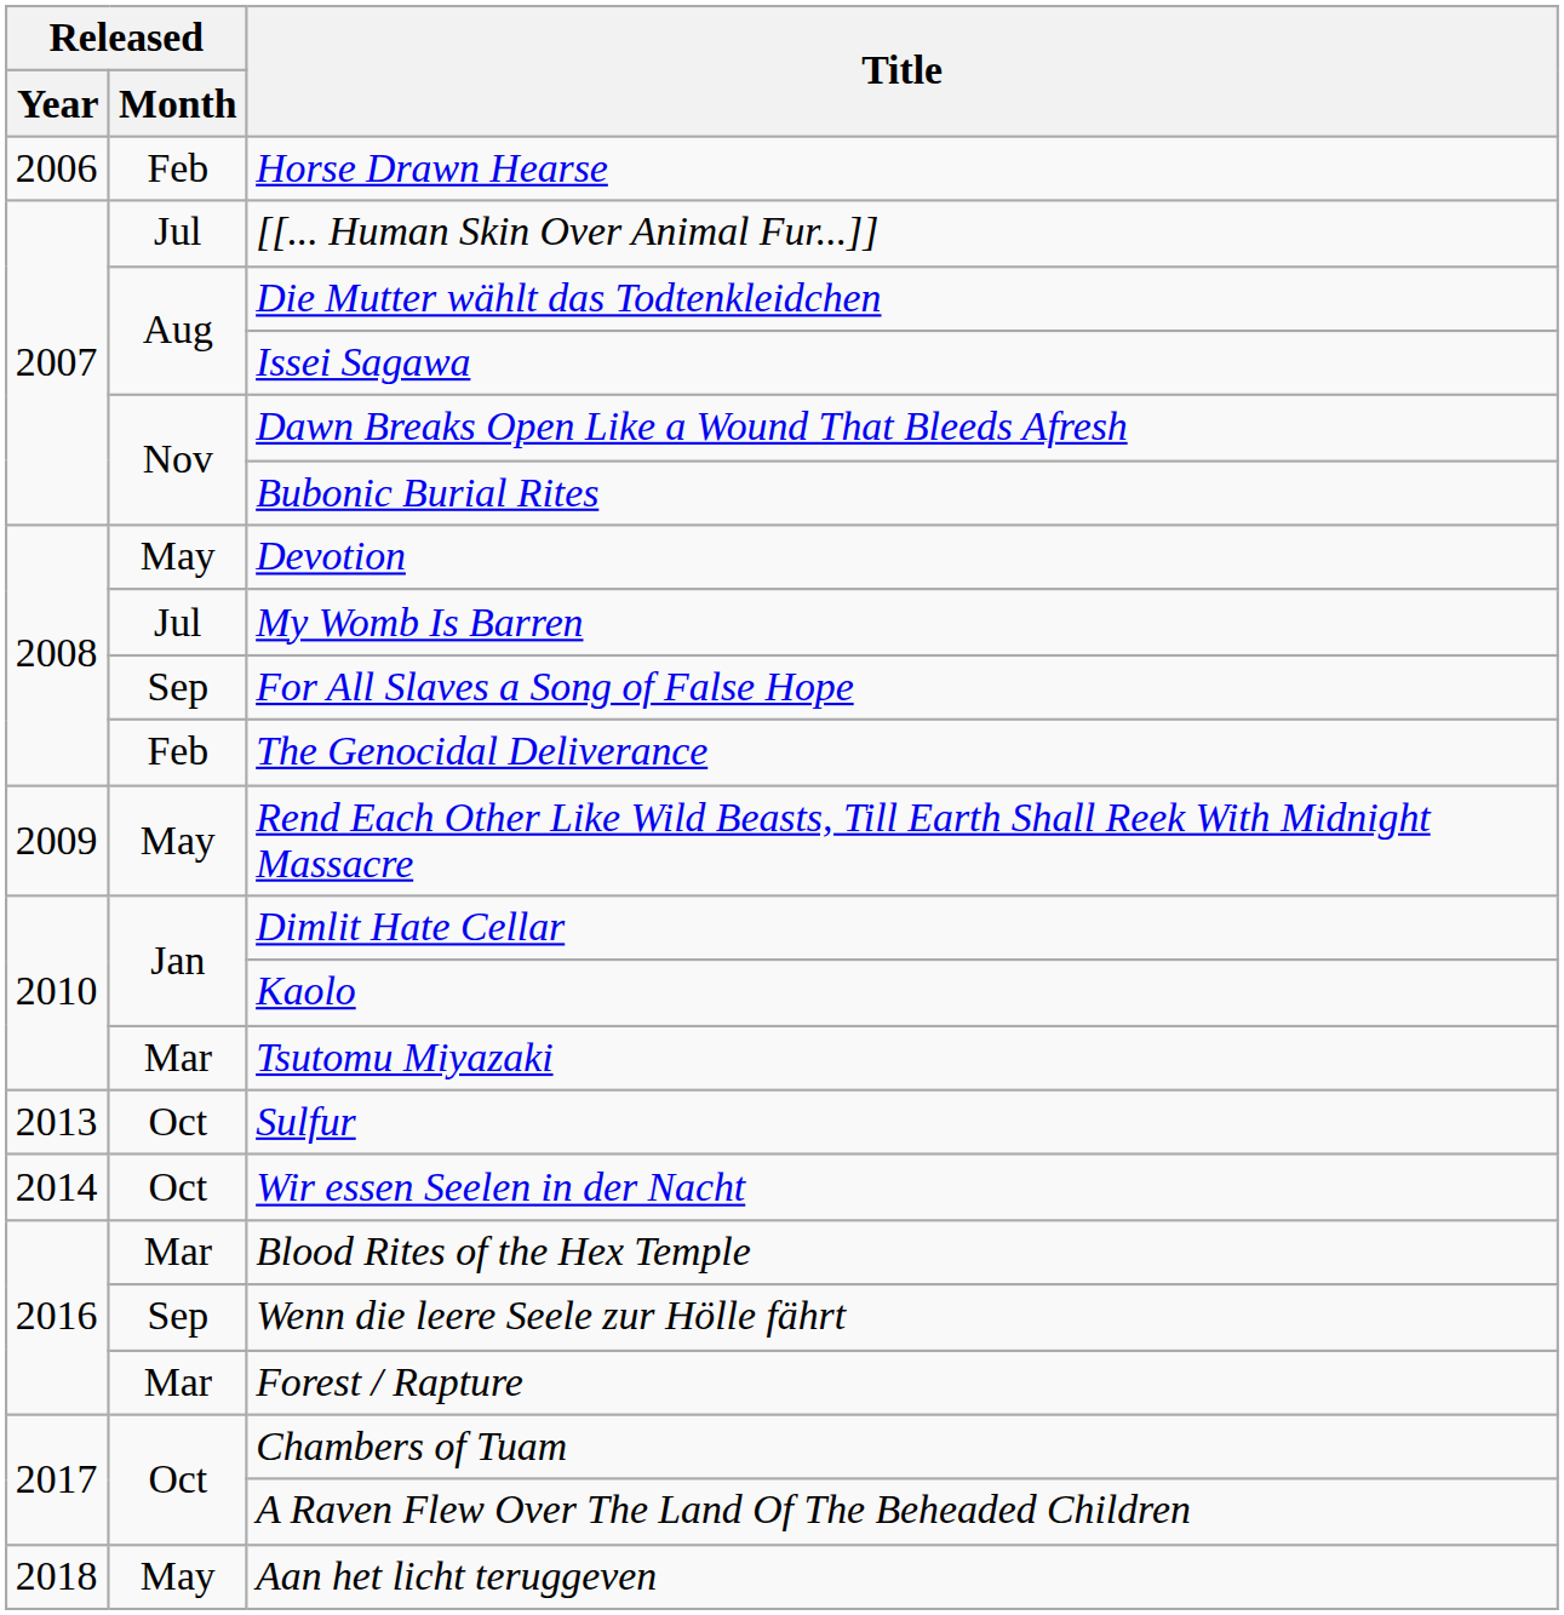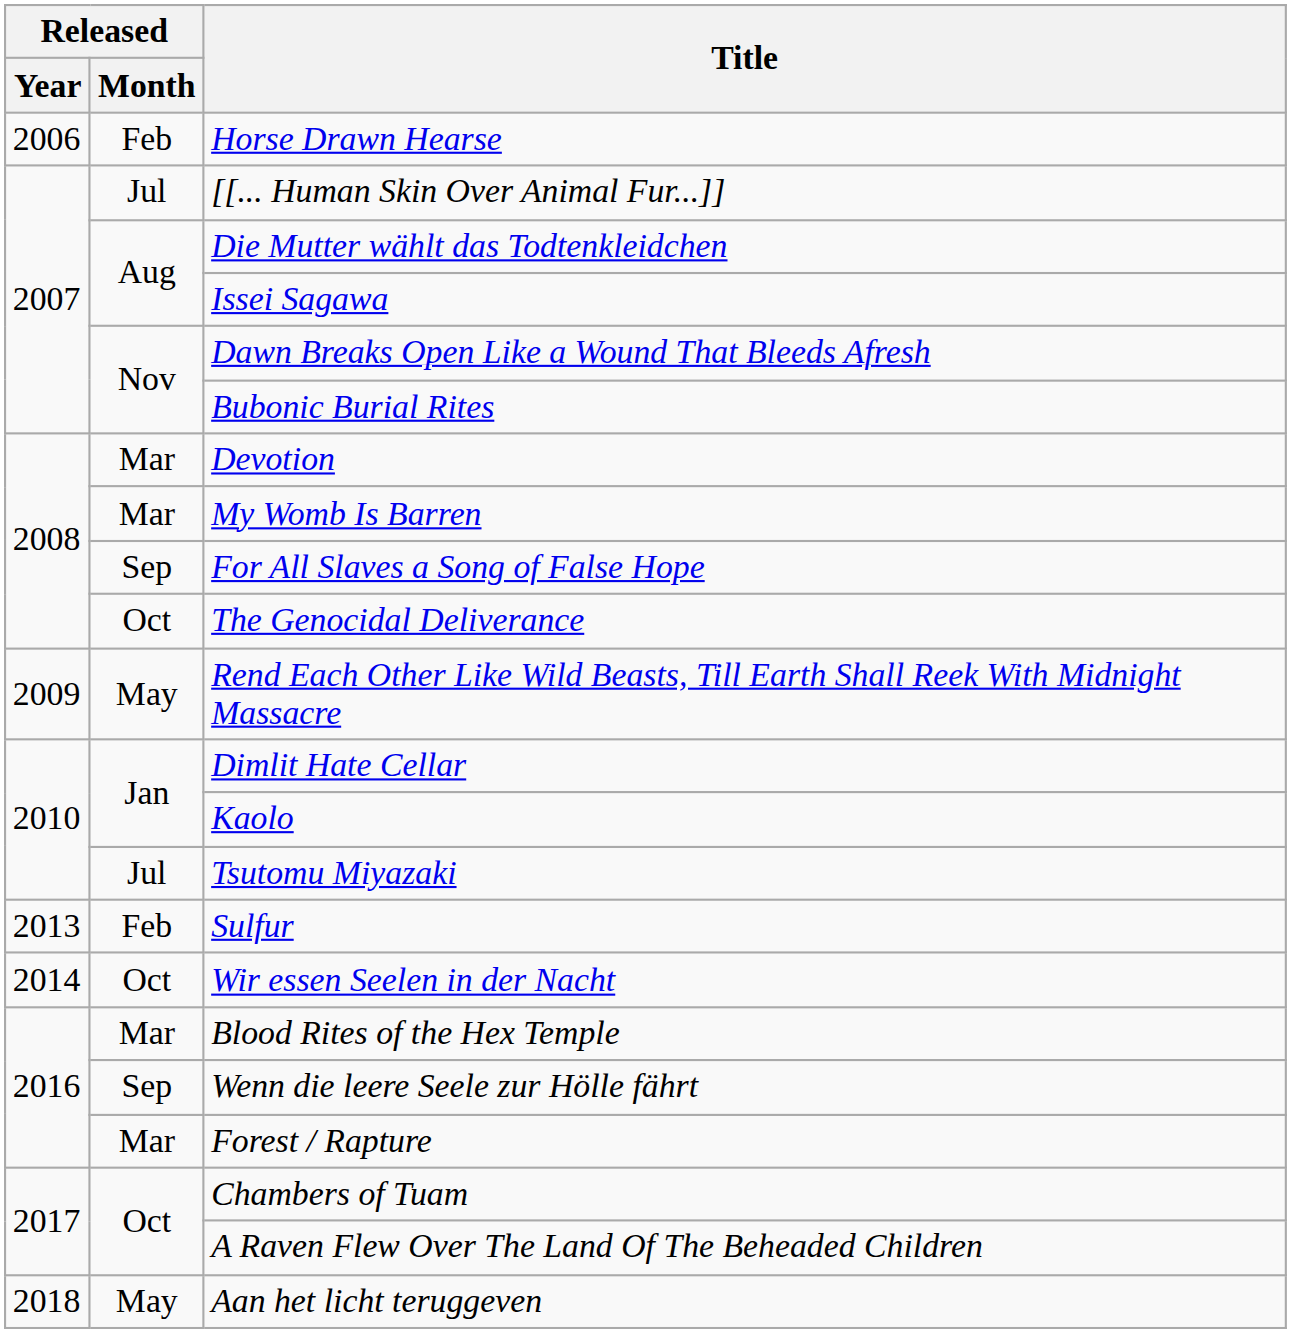 <table class="wikitable">
 <tr>
 <th colspan="2">Released</th>
 <th rowspan="2">Title</th>
 </tr>
 <tr>
 <th style="width:33px;">Year</th>
 <th style="width:44px;">Month</th>
 </tr>
 <tr>
 <td>2006</td>
 <td align="center">Feb</td>
 <td><em><a href='#'>Horse Drawn Hearse</a></em></td>
 </tr>
 <tr>
 <td rowspan="5">2007</td>
 <td align="center">Jul</td>
 <td><em>[[... Human Skin Over Animal Fur...]]</em></td>
 </tr>
 <tr>
 <td align="center" rowspan="2">Aug</td>
 <td><em><a href='#'>Die Mutter wählt das Todtenkleidchen</a></em></td>
 </tr>
 <tr>
 <td><em><a href='#'>Issei Sagawa</a></em></td>
 </tr>
 <tr>
 <td align="center" rowspan="2">Nov</td>
 <td><em><a href='#'>Dawn Breaks Open Like a Wound That Bleeds Afresh</a></em></td>
 </tr>
 <tr>
 <td><em><a href='#'>Bubonic Burial Rites</a></em></td>
 </tr>
 <tr>
 <td rowspan="4">2008</td>
-<td align="center">May</td>
+<td align="center">Mar</td>
 <td><em><a href='#'>Devotion</a></em></td>
 </tr>
 <tr>
-<td align="center">Jul</td>
+<td align="center">Mar</td>
 <td><em><a href='#'>My Womb Is Barren</a></em></td>
 </tr>
 <tr>
 <td align="center">Sep</td>
 <td><em><a href='#'>For All Slaves a Song of False Hope</a></em></td>
 </tr>
 <tr>
-<td align="center">Feb</td>
+<td align="center">Oct</td>
 <td><em><a href='#'>The Genocidal Deliverance</a></em></td>
 </tr>
 <tr>
 <td>2009</td>
 <td align="center">May</td>
 <td><em><a href='#'>Rend Each Other Like Wild Beasts, Till Earth Shall Reek With Midnight Massacre</a></em></td>
 </tr>
 <tr>
 <td rowspan="3">2010</td>
 <td align="center" rowspan="2">Jan</td>
 <td><em><a href='#'>Dimlit Hate Cellar</a></em></td>
 </tr>
 <tr>
 <td><em><a href='#'>Kaolo</a></em></td>
 </tr>
 <tr>
-<td align="center">Mar</td>
+<td align="center">Jul</td>
 <td><em><a href='#'>Tsutomu Miyazaki</a></em></td>
 </tr>
 <tr>
 <td>2013</td>
-<td align="center">Oct</td>
+<td align="center">Feb</td>
 <td><em><a href='#'>Sulfur</a></em></td>
 </tr>
 <tr>
 <td>2014</td>
 <td align="center">Oct</td>
 <td><em><a href='#'>Wir essen Seelen in der Nacht</a></em></td>
 </tr>
 <tr>
 <td rowspan="3">2016</td>
 <td align="center">Mar</td>
 <td><em>Blood Rites of the Hex Temple</em></td>
 </tr>
 <tr>
 <td align="center">Sep</td>
 <td><em>Wenn die leere Seele zur Hölle fährt</em></td>
 </tr>
 <tr>
 <td align="center">Mar</td>
 <td><em>Forest / Rapture</em></td>
 </tr>
 <tr>
 <td rowspan="2">2017</td>
 <td align="center" rowspan="2">Oct</td>
 <td><em>Chambers of Tuam</em></td>
 </tr>
 <tr>
 <td><em>A Raven Flew Over The Land Of The Beheaded Children</em></td>
 </tr>
 <tr>
 <td>2018</td>
 <td align="center">May</td>
 <td><em>Aan het licht teruggeven</em></td>
 </tr>
 </table>
